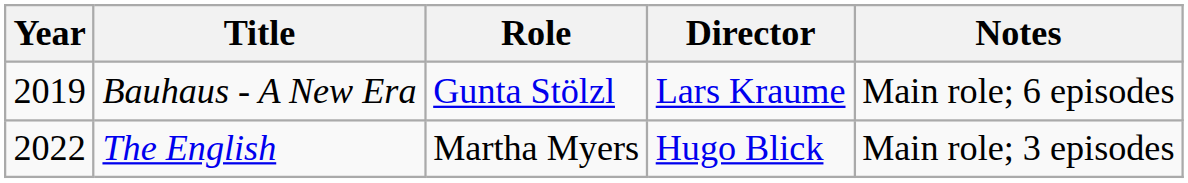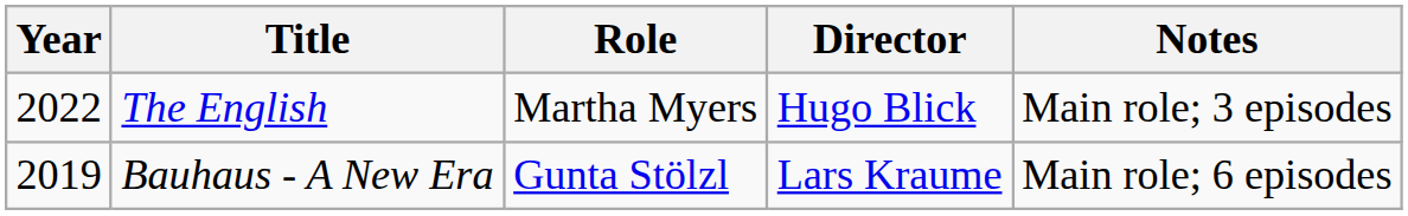 <table class="wikitable sortable">
 <tr>
 <th>Year</th>
 <th>Title</th>
 <th>Role</th>
 <th>Director</th>
 <th>Notes</th>
 </tr>
 <tr>
+<td>2022</td>
+<td><em><a href='#'>The English</a></em></td>
+<td>Martha Myers</td>
+<td><a href='#'>Hugo Blick</a></td>
+<td>Main role; 3 episodes</td>
+</tr>
+<tr>
 <td>2019</td>
 <td><em>Bauhaus - A New Era</em></td>
 <td><a href='#'>Gunta Stölzl</a></td>
 <td><a href='#'>Lars Kraume</a></td>
 <td>Main role; 6 episodes</td>
 </tr>
-<tr>
-<td>2022</td>
-<td><em><a href='#'>The English</a></em></td>
-<td>Martha Myers</td>
-<td><a href='#'>Hugo Blick</a></td>
-<td>Main role; 3 episodes</td>
-</tr>
 </table>
